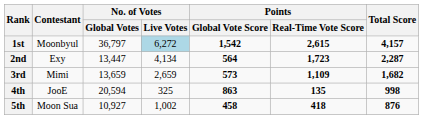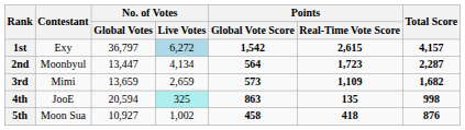 <table class="wikitable plainrowheaders sortable" style="text-align:center;">
 <tr>
 <th rowspan="2" scope="col">Rank</th>
 <th rowspan="2" scope="col">Contestant</th>
 <th colspan="2">No. of Votes</th>
 <th colspan="2">Points</th>
 <th rowspan="2" scope="col">Total Score<br></th>
 </tr>
 <tr>
 <th>Global Votes</th>
 <th>Live Votes</th>
 <th>Global Vote Score<br></th>
 <th>Real-Time Vote Score<br></th>
 </tr>
 <tr>
 <th>1st</th>
-<td>Moonbyul</td>
+<td>Exy</td>
 <td>36,797</td>
 <td style="background: lightblue;">6,272</td>
 <td><strong>1,542</strong></td>
 <td><strong>2,615</strong></td>
 <td><strong>4,157</strong></td>
 </tr>
 <tr>
 <th>2nd</th>
-<td>Exy</td>
+<td>Moonbyul</td>
 <td>13,447</td>
 <td>4,134</td>
 <td><strong>564</strong></td>
 <td><strong>1,723</strong></td>
 <td><strong>2,287</strong></td>
 </tr>
 <tr>
 <th>3rd</th>
 <td>Mimi</td>
 <td>13,659</td>
 <td>2,659</td>
 <td><strong>573</strong></td>
 <td><strong>1,109</strong></td>
 <td><strong>1,682</strong></td>
 </tr>
 <tr>
 <th>4th</th>
 <td>JooE</td>
 <td>20,594</td>
-<td>325</td>
+<td style="background: paleturquoise;">325</td>
 <td><strong>863</strong></td>
 <td><strong>135</strong></td>
 <td><strong>998</strong></td>
 </tr>
 <tr>
 <th>5th</th>
 <td>Moon Sua</td>
 <td>10,927</td>
 <td>1,002</td>
 <td><strong>458</strong></td>
 <td><strong>418</strong></td>
 <td><strong>876</strong></td>
 </tr>
 </table>
